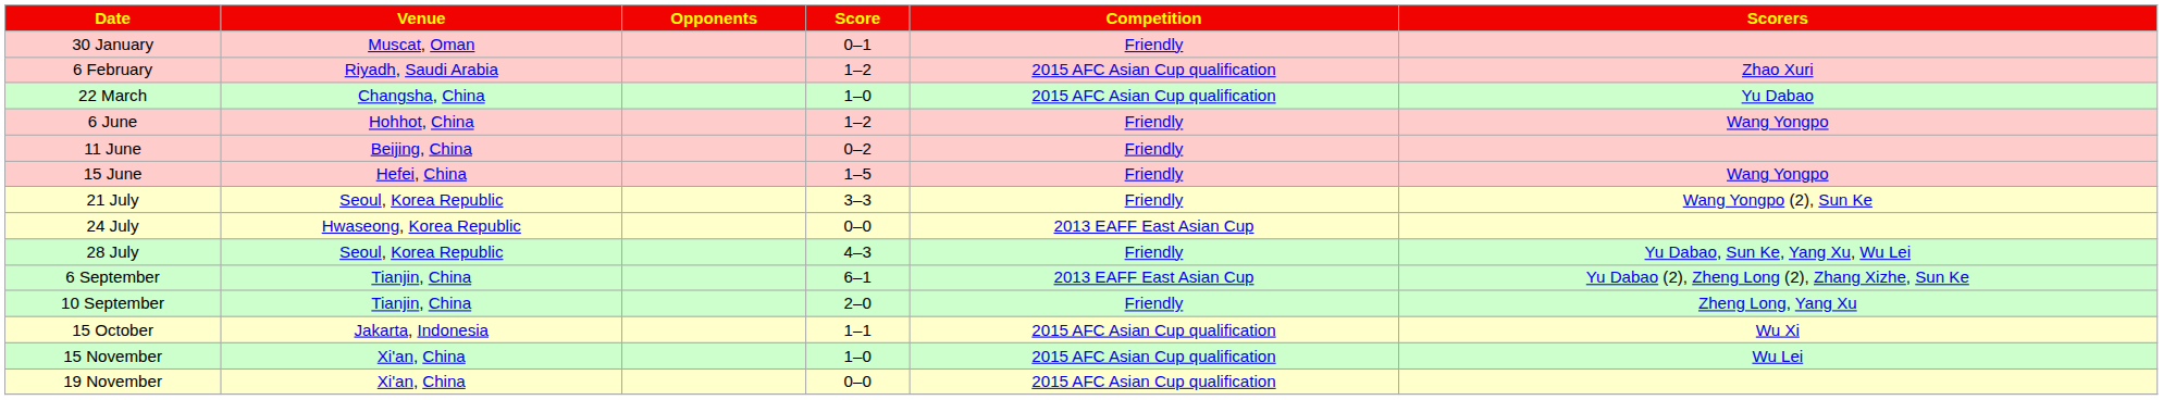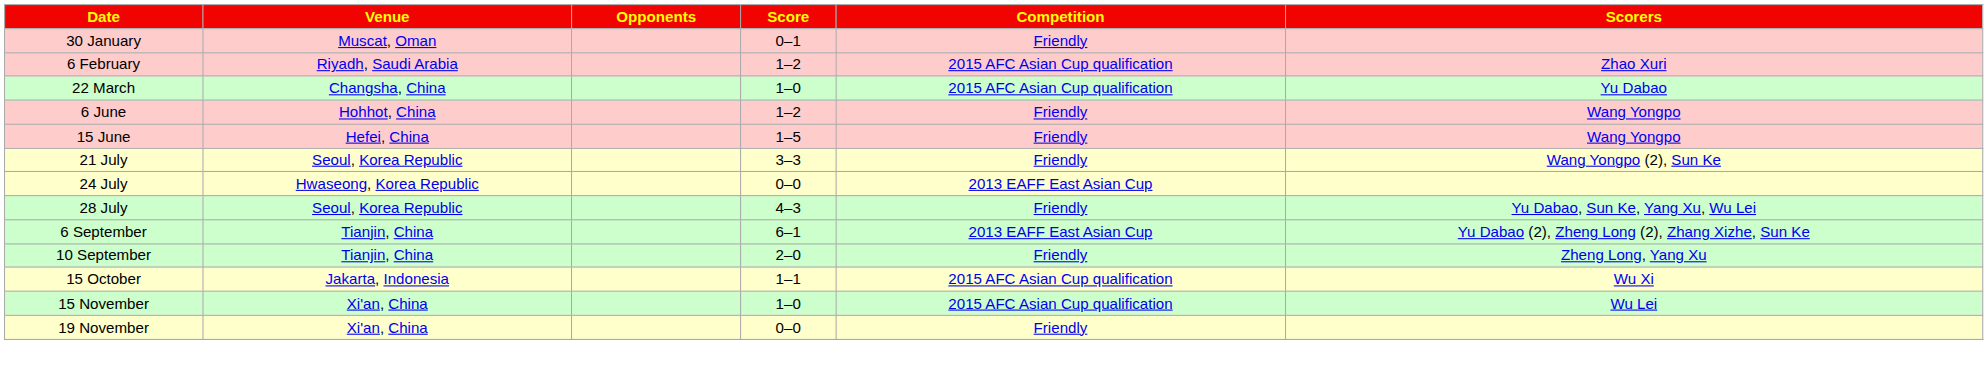 <table width=95% class="wikitable" style="text-align: center; font-size: 90%">
 <tr bgcolor=#F00300 style="color:yellow">
 <td><strong>Date</strong></td>
 <td><strong>Venue</strong></td>
 <td><strong>Opponents</strong></td>
 <td><strong>Score</strong></td>
 <td><strong>Competition</strong></td>
 <td><strong>Scorers</strong></td>
 </tr>
 <tr bgcolor=#FFCCCC>
 <td>30 January</td>
 <td><a href='#'>Muscat</a>, <a href='#'>Oman</a></td>
 <td></td>
 <td>0–1</td>
 <td><a href='#'>Friendly</a></td>
 <td></td>
 </tr>
 <tr bgcolor=#FFCCCC>
 <td>6 February</td>
 <td><a href='#'>Riyadh</a>, <a href='#'>Saudi Arabia</a></td>
 <td></td>
 <td>1–2</td>
 <td><a href='#'>2015 AFC Asian Cup qualification</a></td>
 <td><a href='#'>Zhao Xuri</a></td>
 </tr>
 <tr bgcolor=#CCFFCC>
 <td>22 March</td>
 <td><a href='#'>Changsha</a>, <a href='#'>China</a></td>
 <td></td>
 <td>1–0</td>
 <td><a href='#'>2015 AFC Asian Cup qualification</a></td>
 <td><a href='#'>Yu Dabao</a></td>
 </tr>
 <tr bgcolor=#FFCCCC>
 <td>6 June</td>
 <td><a href='#'>Hohhot</a>, <a href='#'>China</a></td>
 <td></td>
 <td>1–2</td>
 <td><a href='#'>Friendly</a></td>
 <td><a href='#'>Wang Yongpo</a></td>
-</tr>
-<tr bgcolor=#FFCCCC>
-<td>11 June</td>
-<td><a href='#'>Beijing</a>, <a href='#'>China</a></td>
-<td></td>
-<td>0–2</td>
-<td><a href='#'>Friendly</a></td>
-<td></td>
 </tr>
 <tr bgcolor=#FFCCCC>
 <td>15 June</td>
 <td><a href='#'>Hefei</a>, <a href='#'>China</a></td>
 <td></td>
 <td>1–5</td>
 <td><a href='#'>Friendly</a></td>
 <td><a href='#'>Wang Yongpo</a></td>
 </tr>
 <tr bgcolor=#FFFFCC>
 <td>21 July</td>
 <td><a href='#'>Seoul</a>, <a href='#'>Korea Republic</a></td>
 <td></td>
 <td>3–3</td>
 <td><a href='#'>Friendly</a></td>
 <td><a href='#'>Wang Yongpo</a> (2), <a href='#'>Sun Ke</a></td>
 </tr>
 <tr bgcolor=#FFFFCC>
 <td>24 July</td>
 <td><a href='#'>Hwaseong</a>, <a href='#'>Korea Republic</a></td>
 <td></td>
 <td>0–0</td>
 <td><a href='#'>2013 EAFF East Asian Cup</a></td>
 <td></td>
 </tr>
 <tr bgcolor=#CCFFCC>
 <td>28 July</td>
 <td><a href='#'>Seoul</a>, <a href='#'>Korea Republic</a></td>
 <td></td>
 <td>4–3</td>
 <td><a href='#'>Friendly</a></td>
 <td><a href='#'>Yu Dabao</a>, <a href='#'>Sun Ke</a>, <a href='#'>Yang Xu</a>, <a href='#'>Wu Lei</a></td>
 </tr>
 <tr bgcolor=#CCFFCC>
 <td>6 September</td>
 <td><a href='#'>Tianjin</a>, <a href='#'>China</a></td>
 <td></td>
 <td>6–1</td>
 <td><a href='#'>2013 EAFF East Asian Cup</a></td>
 <td><a href='#'>Yu Dabao</a> (2), <a href='#'>Zheng Long</a> (2), <a href='#'>Zhang Xizhe</a>, <a href='#'>Sun Ke</a></td>
 </tr>
 <tr bgcolor=#CCFFCC>
 <td>10 September</td>
 <td><a href='#'>Tianjin</a>, <a href='#'>China</a></td>
 <td></td>
 <td>2–0</td>
 <td><a href='#'>Friendly</a></td>
 <td><a href='#'>Zheng Long</a>, <a href='#'>Yang Xu</a></td>
 </tr>
 <tr bgcolor=#FFFFCC>
 <td>15 October</td>
 <td><a href='#'>Jakarta</a>, <a href='#'>Indonesia</a></td>
 <td></td>
 <td>1–1</td>
 <td><a href='#'>2015 AFC Asian Cup qualification</a></td>
 <td><a href='#'>Wu Xi</a></td>
 </tr>
 <tr bgcolor=#CCFFCC>
 <td>15 November</td>
 <td><a href='#'>Xi'an</a>, <a href='#'>China</a></td>
 <td></td>
 <td>1–0</td>
 <td><a href='#'>2015 AFC Asian Cup qualification</a></td>
 <td><a href='#'>Wu Lei</a></td>
 </tr>
 <tr bgcolor=#FFFFCC>
 <td>19 November</td>
 <td><a href='#'>Xi'an</a>, <a href='#'>China</a></td>
 <td></td>
 <td>0–0</td>
-<td><a href='#'>2015 AFC Asian Cup qualification</a></td>
+<td><a href='#'>Friendly</a></td>
 <td></td>
 </tr>
 <tr>
 </tr>
 </table>
